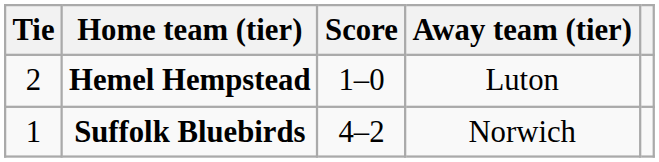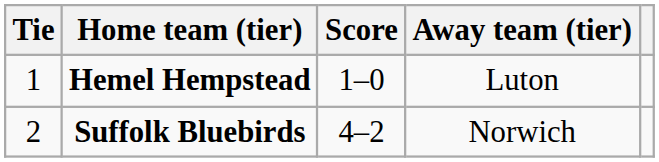 <table class="wikitable" style="text-align:center; font-size:85%">
 <tr>
 <th>Tie</th>
 <th>Home team (tier)</th>
 <th>Score</th>
 <th>Away team (tier)</th>
 <th></th>
 </tr>
 <tr>
-<td align="center">2</td>
+<td align="center">1</td>
 <td><strong>Hemel Hempstead</strong></td>
 <td align="center">1–0</td>
 <td>Luton</td>
 <td></td>
 </tr>
 <tr>
-<td align="center">1</td>
+<td align="center">2</td>
 <td><strong>Suffolk Bluebirds</strong></td>
 <td align="center">4–2</td>
 <td>Norwich</td>
 <td></td>
 </tr>
 </table>
